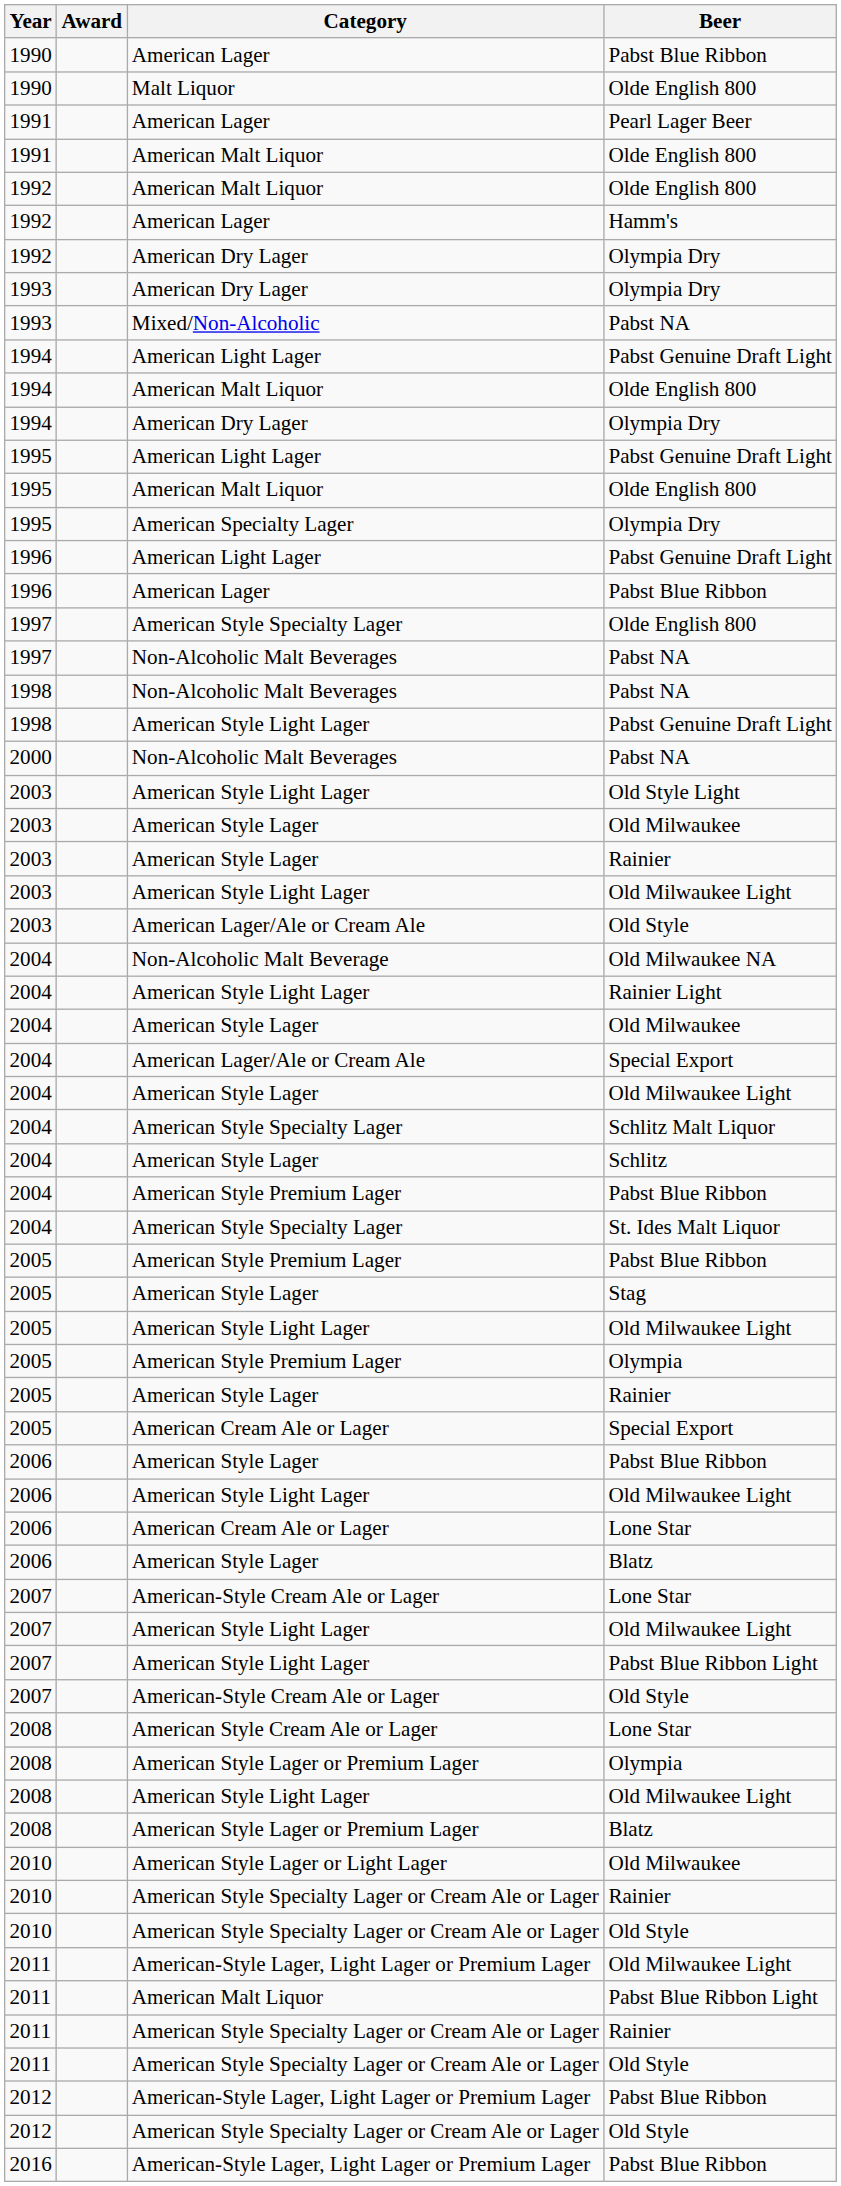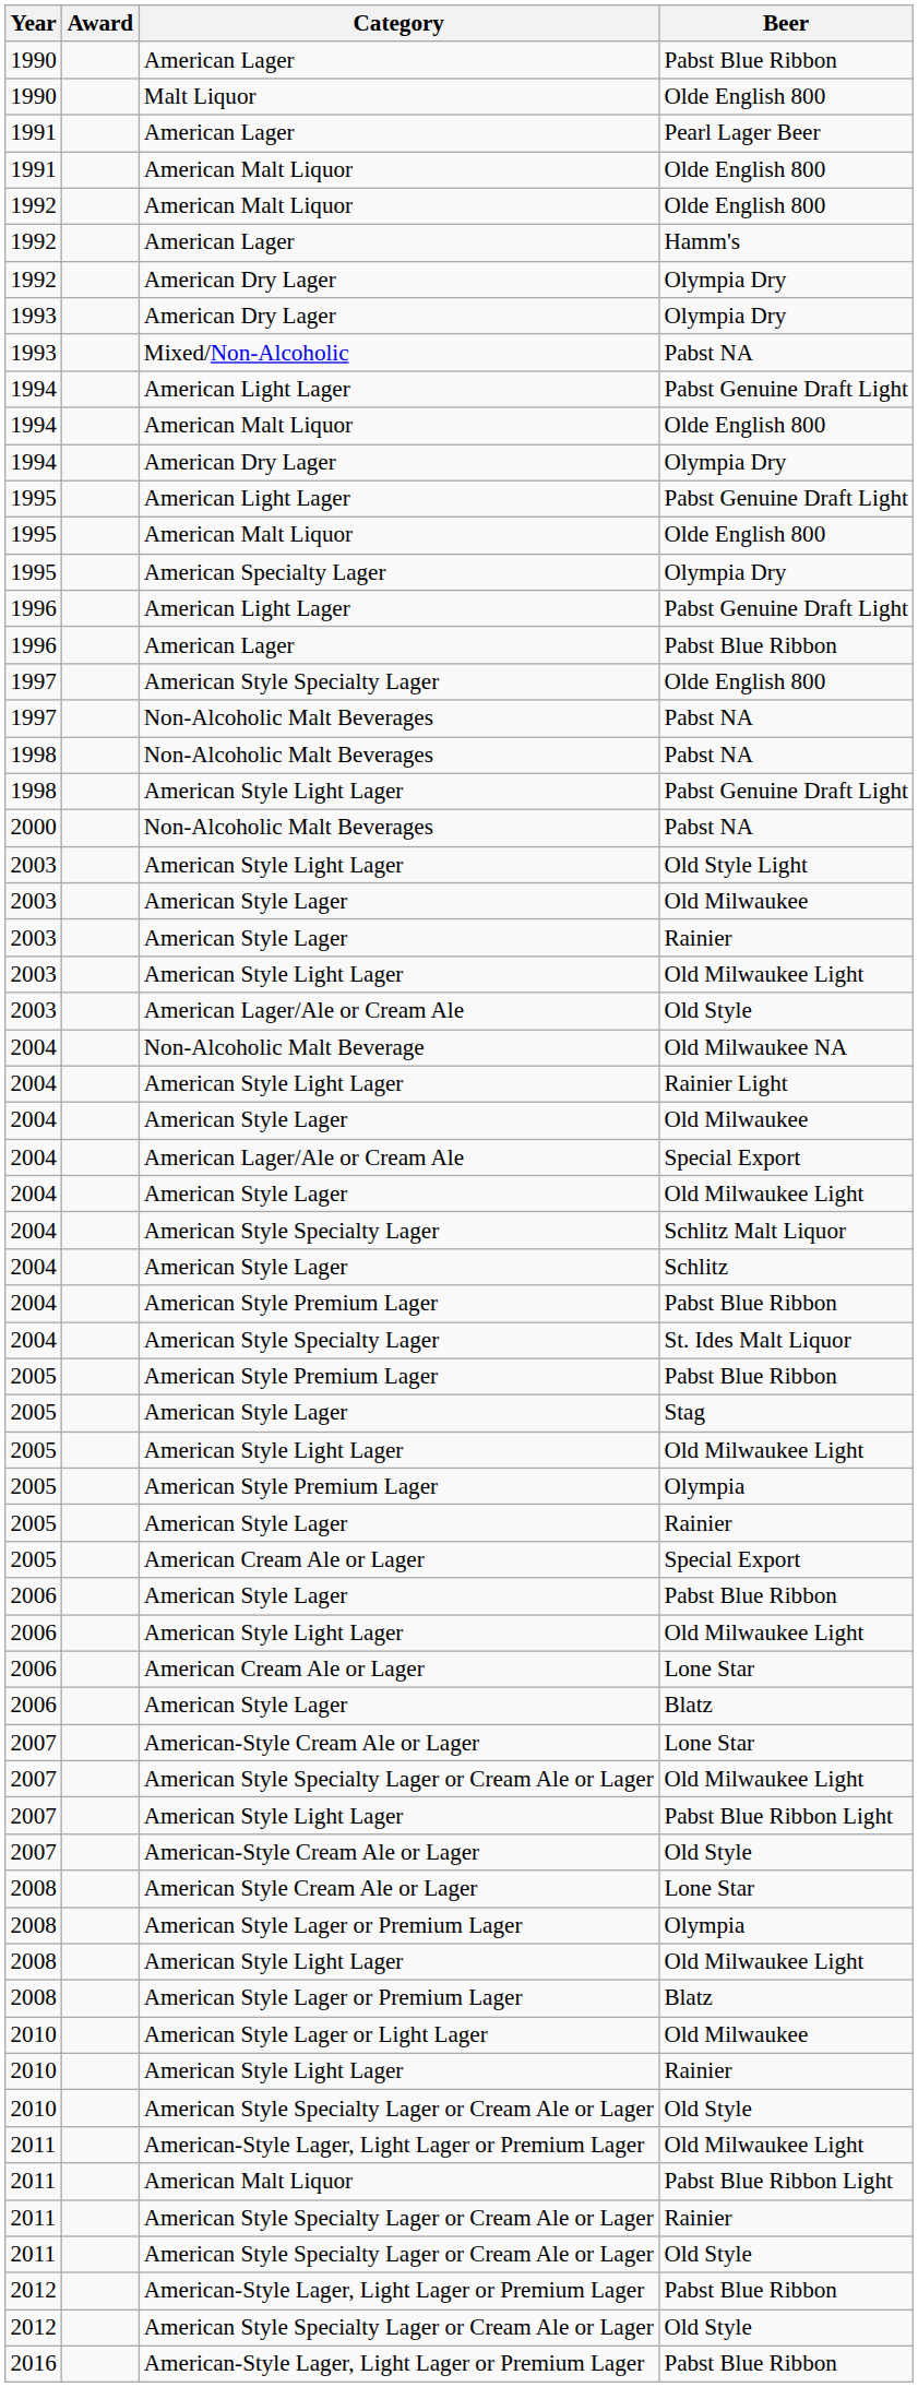 <table class="wikitable sortable">
 <tr>
 <th>Year</th>
 <th>Award</th>
 <th>Category</th>
 <th>Beer</th>
 </tr>
 <tr>
 <td>1990</td>
 <td></td>
 <td>American Lager</td>
 <td>Pabst Blue Ribbon</td>
 </tr>
 <tr>
 <td>1990</td>
 <td></td>
 <td>Malt Liquor</td>
 <td>Olde English 800</td>
 </tr>
 <tr>
 <td>1991</td>
 <td></td>
 <td>American Lager</td>
 <td>Pearl Lager Beer</td>
 </tr>
 <tr>
 <td>1991</td>
 <td></td>
 <td>American Malt Liquor</td>
 <td>Olde English 800</td>
 </tr>
 <tr>
 <td>1992</td>
 <td></td>
 <td>American Malt Liquor</td>
 <td>Olde English 800</td>
 </tr>
 <tr>
 <td>1992</td>
 <td></td>
 <td>American Lager</td>
 <td>Hamm's</td>
 </tr>
 <tr>
 <td>1992</td>
 <td></td>
 <td>American Dry Lager</td>
 <td>Olympia Dry</td>
 </tr>
 <tr>
 <td>1993</td>
 <td></td>
 <td>American Dry Lager</td>
 <td>Olympia Dry</td>
 </tr>
 <tr>
 <td>1993</td>
 <td></td>
 <td>Mixed/<a href='#'>Non-Alcoholic</a></td>
 <td>Pabst NA</td>
 </tr>
 <tr>
 <td>1994</td>
 <td></td>
 <td>American Light Lager</td>
 <td>Pabst Genuine Draft Light</td>
 </tr>
 <tr>
 <td>1994</td>
 <td></td>
 <td>American Malt Liquor</td>
 <td>Olde English 800</td>
 </tr>
 <tr>
 <td>1994</td>
 <td></td>
 <td>American Dry Lager</td>
 <td>Olympia Dry</td>
 </tr>
 <tr>
 <td>1995</td>
 <td></td>
 <td>American Light Lager</td>
 <td>Pabst Genuine Draft Light</td>
 </tr>
 <tr>
 <td>1995</td>
 <td></td>
 <td>American Malt Liquor</td>
 <td>Olde English 800</td>
 </tr>
 <tr>
 <td>1995</td>
 <td></td>
 <td>American Specialty Lager</td>
 <td>Olympia Dry</td>
 </tr>
 <tr>
 <td>1996</td>
 <td></td>
 <td>American Light Lager</td>
 <td>Pabst Genuine Draft Light</td>
 </tr>
 <tr>
 <td>1996</td>
 <td></td>
 <td>American Lager</td>
 <td>Pabst Blue Ribbon</td>
 </tr>
 <tr>
 <td>1997</td>
 <td></td>
 <td>American Style Specialty Lager</td>
 <td>Olde English 800</td>
 </tr>
 <tr>
 <td>1997</td>
 <td></td>
 <td>Non-Alcoholic Malt Beverages</td>
 <td>Pabst NA</td>
 </tr>
 <tr>
 <td>1998</td>
 <td></td>
 <td>Non-Alcoholic Malt Beverages</td>
 <td>Pabst NA</td>
 </tr>
 <tr>
 <td>1998</td>
 <td></td>
 <td>American Style Light Lager</td>
 <td>Pabst Genuine Draft Light</td>
 </tr>
 <tr>
 <td>2000</td>
 <td></td>
 <td>Non-Alcoholic Malt Beverages</td>
 <td>Pabst NA</td>
 </tr>
 <tr>
 <td>2003</td>
 <td></td>
 <td>American Style Light Lager</td>
 <td>Old Style Light</td>
 </tr>
 <tr>
 <td>2003</td>
 <td></td>
 <td>American Style Lager</td>
 <td>Old Milwaukee</td>
 </tr>
 <tr>
 <td>2003</td>
 <td></td>
 <td>American Style Lager</td>
 <td>Rainier</td>
 </tr>
 <tr>
 <td>2003</td>
 <td></td>
 <td>American Style Light Lager</td>
 <td>Old Milwaukee Light</td>
 </tr>
 <tr>
 <td>2003</td>
 <td></td>
 <td>American Lager/Ale or Cream Ale</td>
 <td>Old Style</td>
 </tr>
 <tr>
 <td>2004</td>
 <td></td>
 <td>Non-Alcoholic Malt Beverage</td>
 <td>Old Milwaukee NA</td>
 </tr>
 <tr>
 <td>2004</td>
 <td></td>
 <td>American Style Light Lager</td>
 <td>Rainier Light</td>
 </tr>
 <tr>
 <td>2004</td>
 <td></td>
 <td>American Style Lager</td>
 <td>Old Milwaukee</td>
 </tr>
 <tr>
 <td>2004</td>
 <td></td>
 <td>American Lager/Ale or Cream Ale</td>
 <td>Special Export</td>
 </tr>
 <tr>
 <td>2004</td>
 <td></td>
 <td>American Style Lager</td>
 <td>Old Milwaukee Light</td>
 </tr>
 <tr>
 <td>2004</td>
 <td></td>
 <td>American Style Specialty Lager</td>
 <td>Schlitz Malt Liquor</td>
 </tr>
 <tr>
 <td>2004</td>
 <td></td>
 <td>American Style Lager</td>
 <td>Schlitz</td>
 </tr>
 <tr>
 <td>2004</td>
 <td></td>
 <td>American Style Premium Lager</td>
 <td>Pabst Blue Ribbon</td>
 </tr>
 <tr>
 <td>2004</td>
 <td></td>
 <td>American Style Specialty Lager</td>
 <td>St. Ides Malt Liquor</td>
 </tr>
 <tr>
 <td>2005</td>
 <td></td>
 <td>American Style Premium Lager</td>
 <td>Pabst Blue Ribbon</td>
 </tr>
 <tr>
 <td>2005</td>
 <td></td>
 <td>American Style Lager</td>
 <td>Stag</td>
 </tr>
 <tr>
 <td>2005</td>
 <td></td>
 <td>American Style Light Lager</td>
 <td>Old Milwaukee Light</td>
 </tr>
 <tr>
 <td>2005</td>
 <td></td>
 <td>American Style Premium Lager</td>
 <td>Olympia</td>
 </tr>
 <tr>
 <td>2005</td>
 <td></td>
 <td>American Style Lager</td>
 <td>Rainier</td>
 </tr>
 <tr>
 <td>2005</td>
 <td></td>
 <td>American Cream Ale or Lager</td>
 <td>Special Export</td>
 </tr>
 <tr>
 <td>2006</td>
 <td></td>
 <td>American Style Lager</td>
 <td>Pabst Blue Ribbon</td>
 </tr>
 <tr>
 <td>2006</td>
 <td></td>
 <td>American Style Light Lager</td>
 <td>Old Milwaukee Light</td>
 </tr>
 <tr>
 <td>2006</td>
 <td></td>
 <td>American Cream Ale or Lager</td>
 <td>Lone Star</td>
 </tr>
 <tr>
 <td>2006</td>
 <td></td>
 <td>American Style Lager</td>
 <td>Blatz</td>
 </tr>
 <tr>
 <td>2007</td>
 <td></td>
 <td>American-Style Cream Ale or Lager</td>
 <td>Lone Star</td>
 </tr>
 <tr>
 <td>2007</td>
 <td></td>
-<td>American Style Light Lager</td>
+<td>American Style Specialty Lager or Cream Ale or Lager</td>
 <td>Old Milwaukee Light</td>
 </tr>
 <tr>
 <td>2007</td>
 <td></td>
 <td>American Style Light Lager</td>
 <td>Pabst Blue Ribbon Light</td>
 </tr>
 <tr>
 <td>2007</td>
 <td></td>
 <td>American-Style Cream Ale or Lager</td>
 <td>Old Style</td>
 </tr>
 <tr>
 <td>2008</td>
 <td></td>
 <td>American Style Cream Ale or Lager</td>
 <td>Lone Star</td>
 </tr>
 <tr>
 <td>2008</td>
 <td></td>
 <td>American Style Lager or Premium Lager</td>
 <td>Olympia</td>
 </tr>
 <tr>
 <td>2008</td>
 <td></td>
 <td>American Style Light Lager</td>
 <td>Old Milwaukee Light</td>
 </tr>
 <tr>
 <td>2008</td>
 <td></td>
 <td>American Style Lager or Premium Lager</td>
 <td>Blatz</td>
 </tr>
 <tr>
 <td>2010</td>
 <td></td>
 <td>American Style Lager or Light Lager</td>
 <td>Old Milwaukee</td>
 </tr>
 <tr>
 <td>2010</td>
 <td></td>
-<td>American Style Specialty Lager or Cream Ale or Lager</td>
+<td>American Style Light Lager</td>
 <td>Rainier</td>
 </tr>
 <tr>
 <td>2010</td>
 <td></td>
 <td>American Style Specialty Lager or Cream Ale or Lager</td>
 <td>Old Style</td>
 </tr>
 <tr>
 <td>2011</td>
 <td></td>
 <td>American-Style Lager, Light Lager or Premium Lager</td>
 <td>Old Milwaukee Light</td>
 </tr>
 <tr>
 <td>2011</td>
 <td></td>
 <td>American Malt Liquor</td>
 <td>Pabst Blue Ribbon Light</td>
 </tr>
 <tr>
 <td>2011</td>
 <td></td>
 <td>American Style Specialty Lager or Cream Ale or Lager</td>
 <td>Rainier</td>
 </tr>
 <tr>
 <td>2011</td>
 <td></td>
 <td>American Style Specialty Lager or Cream Ale or Lager</td>
 <td>Old Style</td>
 </tr>
 <tr>
 <td>2012</td>
 <td></td>
 <td>American-Style Lager, Light Lager or Premium Lager</td>
 <td>Pabst Blue Ribbon</td>
 </tr>
 <tr>
 <td>2012</td>
 <td></td>
 <td>American Style Specialty Lager or Cream Ale or Lager</td>
 <td>Old Style</td>
 </tr>
 <tr>
 <td>2016</td>
 <td></td>
 <td>American-Style Lager, Light Lager or Premium Lager</td>
 <td>Pabst Blue Ribbon</td>
 </tr>
 </table>
